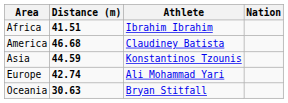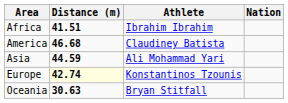 <table class="wikitable">
 <tr>
 <th>Area</th>
 <th>Distance (m)</th>
 <th>Athlete</th>
 <th>Nation</th>
 </tr>
 <tr>
 <td>Africa</td>
 <td><strong>41.51</strong></td>
 <td><a href='#'>Ibrahim Ibrahim</a></td>
 <td></td>
 </tr>
 <tr>
 <td>America</td>
 <td><strong>46.68</strong> </td>
 <td><a href='#'>Claudiney Batista</a></td>
 <td></td>
 </tr>
 <tr>
 <td>Asia</td>
 <td><strong>44.59</strong></td>
-<td><a href='#'>Konstantinos Tzounis</a></td>
+<td><a href='#'>Ali Mohammad Yari</a></td>
 <td></td>
 </tr>
 <tr>
 <td>Europe</td>
-<td><strong>42.74</strong></td>
-<td><a href='#'>Ali Mohammad Yari</a></td>
+<td style="background: lightyellow;"><strong>42.74</strong></td>
+<td><a href='#'>Konstantinos Tzounis</a></td>
 <td></td>
 </tr>
 <tr>
 <td>Oceania</td>
 <td><strong>30.63</strong></td>
 <td><a href='#'>Bryan Stitfall</a></td>
 <td></td>
 </tr>
 </table>
